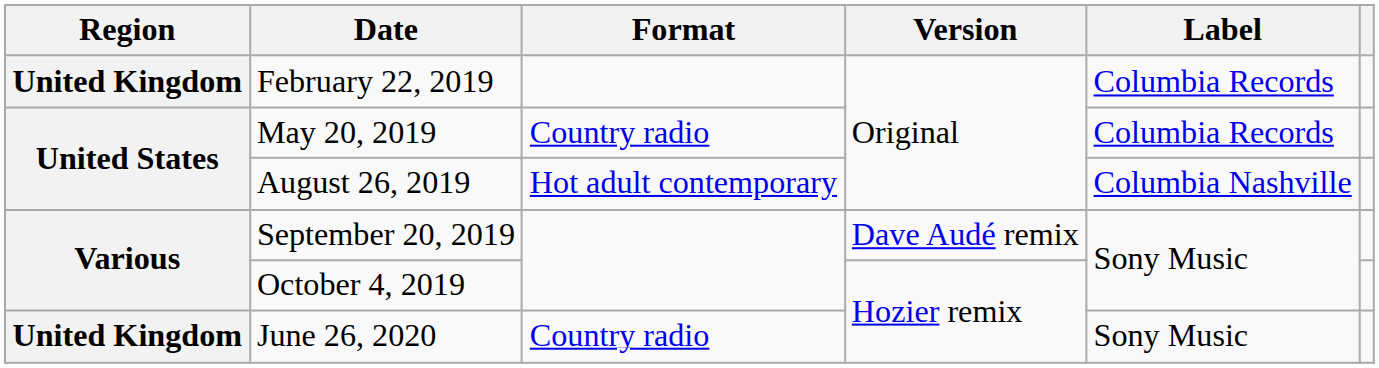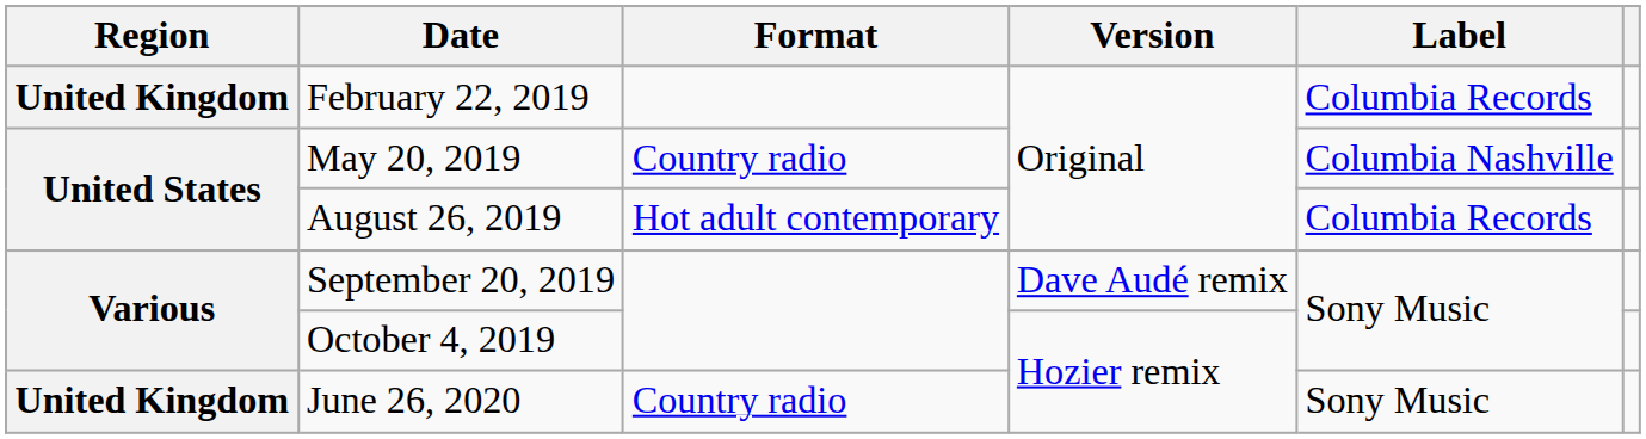 <table class="wikitable plainrowheaders">
 <tr>
 <th scope="col">Region</th>
 <th scope="col">Date</th>
 <th scope="col">Format</th>
 <th scope="col">Version</th>
 <th scope="col">Label</th>
 <th scope="col"></th>
 </tr>
 <tr>
 <th scope="row">United Kingdom</th>
 <td>February 22, 2019</td>
 <td></td>
 <td rowspan="3">Original</td>
 <td><a href='#'>Columbia Records</a></td>
 <td></td>
 </tr>
 <tr>
 <th scope="row" rowspan="2">United States</th>
 <td>May 20, 2019</td>
 <td><a href='#'>Country radio</a></td>
-<td><a href='#'>Columbia Records</a></td>
+<td><a href='#'>Columbia Nashville</a></td>
 <td></td>
 </tr>
 <tr>
 <td>August 26, 2019</td>
 <td><a href='#'>Hot adult contemporary</a></td>
-<td><a href='#'>Columbia Nashville</a></td>
+<td><a href='#'>Columbia Records</a></td>
 <td></td>
 </tr>
 <tr>
 <th scope="row" rowspan="2">Various</th>
 <td>September 20, 2019</td>
 <td rowspan="2"></td>
 <td><a href='#'>Dave Audé</a> remix</td>
 <td rowspan="2">Sony Music</td>
 <td></td>
 </tr>
 <tr>
 <td>October 4, 2019</td>
 <td rowspan="2"><a href='#'>Hozier</a> remix</td>
 <td></td>
 </tr>
 <tr>
 <th scope="row">United Kingdom</th>
 <td>June 26, 2020</td>
 <td><a href='#'>Country radio</a></td>
 <td>Sony Music</td>
 <td></td>
 </tr>
 </table>
